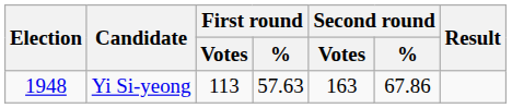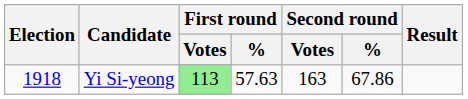 <table class="wikitable" style="text-align:center">
 <tr>
 <th rowspan="2">Election</th>
 <th rowspan="2">Candidate</th>
 <th colspan="2">First round</th>
 <th colspan="2">Second round</th>
 <th rowspan="2">Result</th>
 </tr>
 <tr>
 <th>Votes</th>
 <th>%</th>
 <th>Votes</th>
 <th>%</th>
 </tr>
 <tr>
-<td><a href='#'>1948</a></td>
+<td><a href='#'>1918</a></td>
 <td><a href='#'>Yi Si-yeong</a></td>
-<td>113</td>
+<td style="background: lightgreen;">113</td>
 <td>57.63</td>
 <td>163</td>
 <td>67.86</td>
 <td></td>
 </tr>
 </table>
